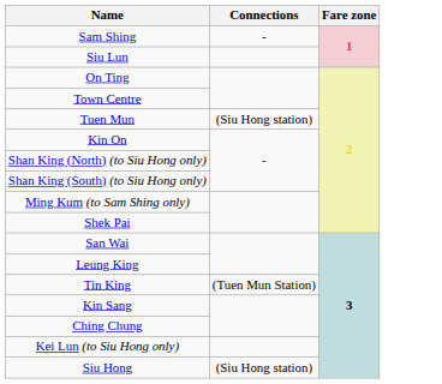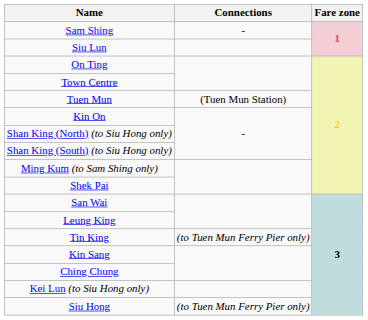 <table class="wikitable sortable" style="text-align: center;">
 <tr>
 <th data-sort-type="text">Name</th>
 <th>Connections</th>
 <th>Fare zone</th>
 </tr>
 <tr>
 <td><a href='#'>Sam Shing</a></td>
 <td>-</td>
 <td rowspan=2 style="background:#F3CED4;color:#ED316A;"><strong>1</strong></td>
 </tr>
 <tr>
 <td><a href='#'>Siu Lun</a></td>
 <td>  </td>
 </tr>
 <tr>
 <td><a href='#'>On Ting</a></td>
 <td rowspan='2'>   </td>
 <td rowspan=8 style="background:#F0F3B1;color:#FBD014;"><strong>2</strong></td>
 </tr>
 <tr>
 <td><a href='#'>Town Centre</a></td>
 </tr>
 <tr>
 <td><a href='#'>Tuen Mun</a></td>
-<td>       (Siu Hong station)</td>
+<td>   (Tuen Mun Station)</td>
 </tr>
 <tr>
 <td><a href='#'>Kin On</a></td>
 <td rowspan='3'>-</td>
 </tr>
 <tr>
 <td><a href='#'>Shan King (North)</a> <em>(to Siu Hong only)</em></td>
 </tr>
 <tr>
 <td><a href='#'>Shan King (South)</a> <em>(to Siu Hong only)</em></td>
 </tr>
 <tr>
 <td><a href='#'>Ming Kum</a> <em>(to Sam Shing only)</em></td>
 <td rowspan='2'>  </td>
 </tr>
 <tr>
 <td><a href='#'>Shek Pai</a></td>
 </tr>
 <tr>
 <td><a href='#'>San Wai</a></td>
 <td rowspan='2'>  </td>
 <td rowspan=7 style="background:#BFDDDD;color:2AA4BD;"><strong>3</strong></td>
 </tr>
 <tr>
 <td><a href='#'>Leung King</a></td>
 </tr>
 <tr>
 <td><a href='#'>Tin King</a></td>
-<td>   (Tuen Mun Station)</td>
+<td> <em>(to Tuen Mun Ferry Pier only)</em>  </td>
 </tr>
 <tr>
 <td><a href='#'>Kin Sang</a></td>
 <td rowspan='2'> </td>
 </tr>
 <tr>
 <td><a href='#'>Ching Chung</a></td>
 </tr>
 <tr>
 <td><a href='#'>Kei Lun</a> <em>(to Siu Hong only)</em></td>
 <td></td>
 </tr>
 <tr>
 <td><a href='#'>Siu Hong</a></td>
-<td>       (Siu Hong station)</td>
+<td> <em>(to Tuen Mun Ferry Pier only)</em>  </td>
 </tr>
 </table>
